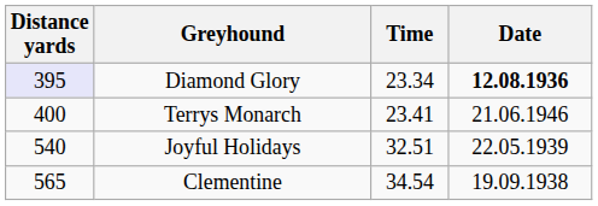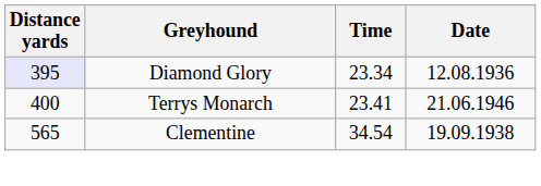 <table class="wikitable" style="font-size: 100%">
 <tr>
 <th width=50>Distance <br>yards</th>
 <th width=200>Greyhound</th>
 <th width=50>Time</th>
 <th width=100>Date</th>
 </tr>
 <tr align=center>
 <td style="background: lavender;">395</td>
 <td>Diamond Glory</td>
 <td>23.34</td>
-<td><strong>12.08.1936</strong></td>
+<td>12.08.1936</td>
 </tr>
 <tr align=center>
 <td>400</td>
 <td>Terrys Monarch</td>
 <td>23.41</td>
 <td>21.06.1946</td>
 </tr>
 <tr align=center>
-<td>540</td>
-<td>Joyful Holidays</td>
-<td>32.51</td>
-<td>22.05.1939</td>
-</tr>
-<tr align=center>
 <td>565</td>
 <td>Clementine</td>
 <td>34.54</td>
 <td>19.09.1938</td>
 </tr>
 </table>
